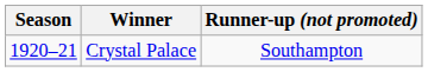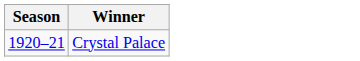 <table class="wikitable" style="text-align:center;">
 <tr>
 <th>Season</th>
 <th>Winner</th>
-<th>Runner-up <em>(not promoted)</em></th>
 </tr>
 <tr>
 <td><a href='#'>1920–21</a></td>
 <td><a href='#'>Crystal Palace</a></td>
-<td><a href='#'>Southampton</a></td>
 </tr>
 </table>
